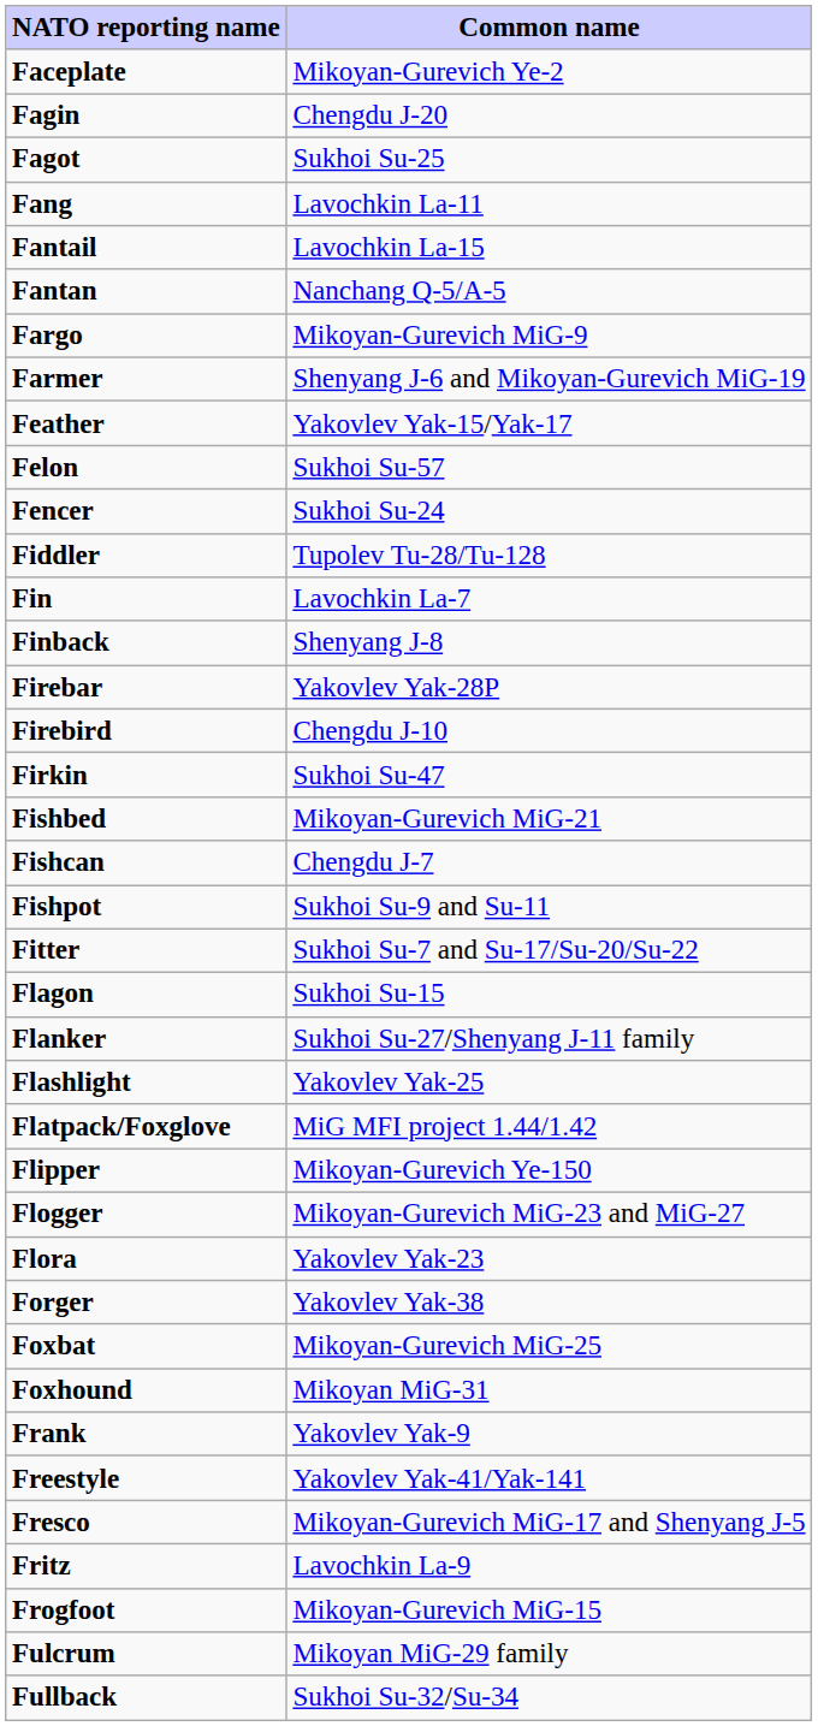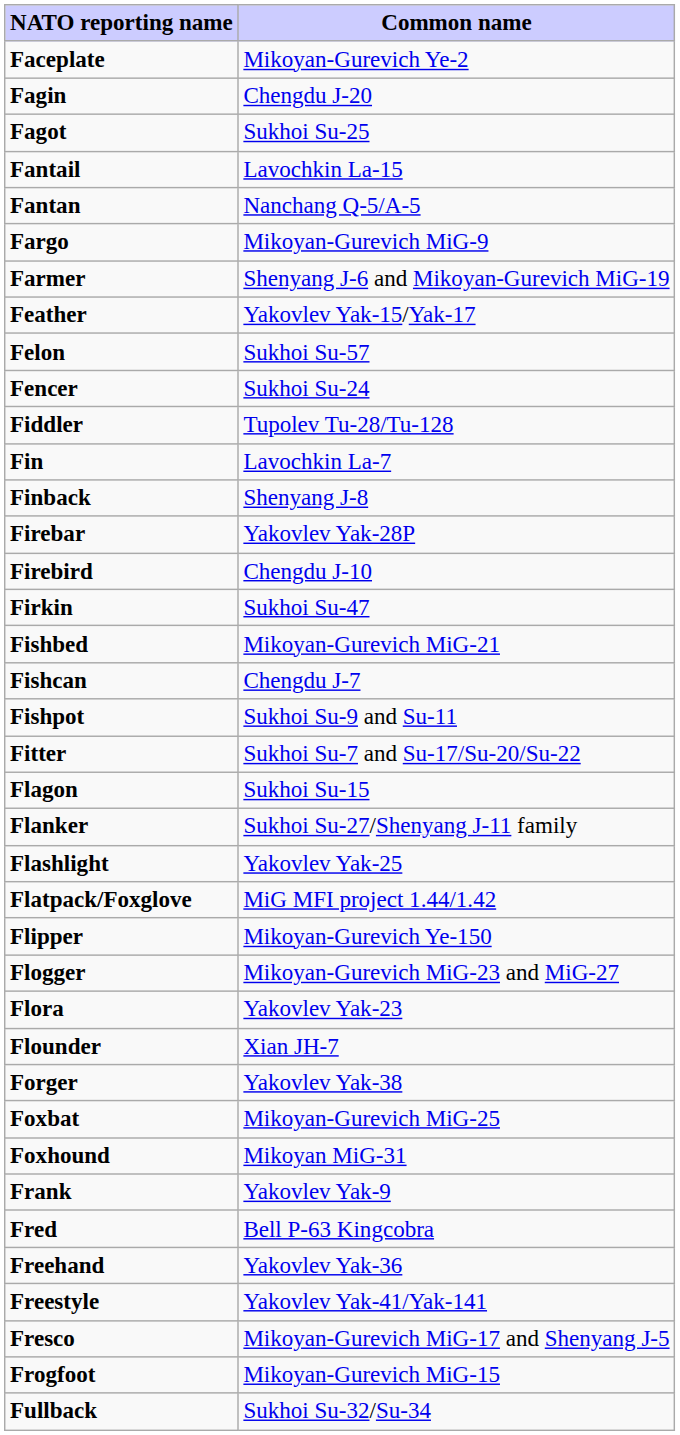 <table class="wikitable sortable" border="1">
 <tr>
 <th style="background:#CCCCFF;">NATO reporting name</th>
 <th style="background:#CCCCFF;">Common name</th>
 </tr>
 <tr>
 <td><strong>Faceplate</strong></td>
 <td><a href='#'>Mikoyan-Gurevich Ye-2</a></td>
 </tr>
 <tr>
 <td><strong>Fagin</strong></td>
 <td><a href='#'>Chengdu J-20</a></td>
 </tr>
 <tr>
 <td><strong>Fagot</strong></td>
 <td><a href='#'>Sukhoi Su-25</a></td>
-</tr>
-<tr>
-<td><strong>Fang</strong></td>
-<td><a href='#'>Lavochkin La-11</a></td>
 </tr>
 <tr>
 <td><strong>Fantail</strong></td>
 <td><a href='#'>Lavochkin La-15</a></td>
 </tr>
 <tr>
 <td><strong>Fantan</strong></td>
 <td><a href='#'>Nanchang Q-5/A-5</a></td>
 </tr>
 <tr>
 <td><strong>Fargo</strong></td>
 <td><a href='#'>Mikoyan-Gurevich MiG-9</a></td>
 </tr>
 <tr>
 <td><strong>Farmer</strong></td>
 <td><a href='#'>Shenyang J-6</a> and <a href='#'>Mikoyan-Gurevich MiG-19</a></td>
 </tr>
 <tr>
 <td><strong>Feather</strong></td>
 <td><a href='#'>Yakovlev Yak-15</a>/<a href='#'>Yak-17</a></td>
 </tr>
 <tr>
 <td><strong>Felon</strong></td>
 <td><a href='#'>Sukhoi Su-57</a></td>
 </tr>
 <tr>
 <td><strong>Fencer</strong></td>
 <td><a href='#'>Sukhoi Su-24</a></td>
 </tr>
 <tr>
 <td><strong>Fiddler</strong></td>
 <td><a href='#'>Tupolev Tu-28/Tu-128</a></td>
 </tr>
 <tr>
 <td><strong>Fin</strong></td>
 <td><a href='#'>Lavochkin La-7</a></td>
 </tr>
 <tr>
 <td><strong>Finback</strong></td>
 <td><a href='#'>Shenyang J-8</a></td>
 </tr>
 <tr>
 <td><strong>Firebar</strong></td>
 <td><a href='#'>Yakovlev Yak-28P</a></td>
 </tr>
 <tr>
 <td><strong>Firebird</strong></td>
 <td><a href='#'>Chengdu J-10</a></td>
 </tr>
 <tr>
 <td><strong>Firkin</strong></td>
 <td><a href='#'>Sukhoi Su-47</a></td>
 </tr>
 <tr>
 <td><strong>Fishbed</strong></td>
 <td><a href='#'>Mikoyan-Gurevich MiG-21</a></td>
 </tr>
 <tr>
 <td><strong>Fishcan</strong></td>
 <td><a href='#'>Chengdu J-7</a></td>
 </tr>
 <tr>
 <td><strong>Fishpot</strong></td>
 <td><a href='#'>Sukhoi Su-9</a> and <a href='#'>Su-11</a></td>
 </tr>
 <tr>
 <td><strong>Fitter</strong></td>
 <td><a href='#'>Sukhoi Su-7</a> and <a href='#'>Su-17/Su-20/Su-22</a></td>
 </tr>
 <tr>
 <td><strong>Flagon</strong></td>
 <td><a href='#'>Sukhoi Su-15</a></td>
 </tr>
 <tr>
 <td><strong>Flanker</strong></td>
 <td><a href='#'>Sukhoi Su-27</a>/<a href='#'>Shenyang J-11</a> family</td>
 </tr>
 <tr>
 <td><strong>Flashlight</strong></td>
 <td><a href='#'>Yakovlev Yak-25</a></td>
 </tr>
 <tr>
 <td><strong>Flatpack/Foxglove</strong></td>
 <td><a href='#'>MiG MFI project 1.44/1.42</a></td>
 </tr>
 <tr>
 <td><strong>Flipper</strong></td>
 <td><a href='#'>Mikoyan-Gurevich Ye-150</a></td>
 </tr>
 <tr>
 <td><strong>Flogger</strong></td>
 <td><a href='#'>Mikoyan-Gurevich MiG-23</a> and <a href='#'>MiG-27</a></td>
 </tr>
 <tr>
 <td><strong>Flora</strong></td>
 <td><a href='#'>Yakovlev Yak-23</a></td>
 </tr>
 <tr>
+<td><strong>Flounder</strong></td>
+<td><a href='#'>Xian JH-7</a></td>
+</tr>
+<tr>
 <td><strong>Forger</strong></td>
 <td><a href='#'>Yakovlev Yak-38</a></td>
 </tr>
 <tr>
 <td><strong>Foxbat</strong></td>
 <td><a href='#'>Mikoyan-Gurevich MiG-25</a></td>
 </tr>
 <tr>
 <td><strong>Foxhound</strong></td>
 <td><a href='#'>Mikoyan MiG-31</a></td>
 </tr>
 <tr>
 <td><strong>Frank</strong></td>
 <td><a href='#'>Yakovlev Yak-9</a></td>
 </tr>
 <tr>
+<td><strong>Fred</strong></td>
+<td><a href='#'>Bell P-63 Kingcobra</a></td>
+</tr>
+<tr>
+<td><strong>Freehand</strong></td>
+<td><a href='#'>Yakovlev Yak-36</a></td>
+</tr>
+<tr>
 <td><strong>Freestyle</strong></td>
 <td><a href='#'>Yakovlev Yak-41/Yak-141</a></td>
 </tr>
 <tr>
 <td><strong>Fresco</strong></td>
 <td><a href='#'>Mikoyan-Gurevich MiG-17</a> and <a href='#'>Shenyang J-5</a></td>
 </tr>
 <tr>
-<td><strong>Fritz</strong></td>
-<td><a href='#'>Lavochkin La-9</a></td>
-</tr>
-<tr>
 <td><strong>Frogfoot</strong></td>
 <td><a href='#'>Mikoyan-Gurevich MiG-15</a></td>
-</tr>
-<tr>
-<td><strong>Fulcrum</strong></td>
-<td><a href='#'>Mikoyan MiG-29</a> family</td>
 </tr>
 <tr>
 <td><strong>Fullback</strong></td>
 <td><a href='#'>Sukhoi Su-32</a>/<a href='#'>Su-34</a></td>
 </tr>
 </table>
